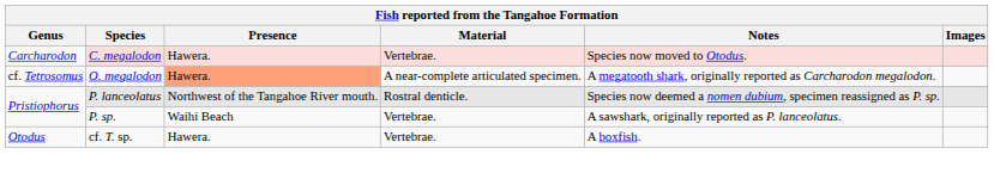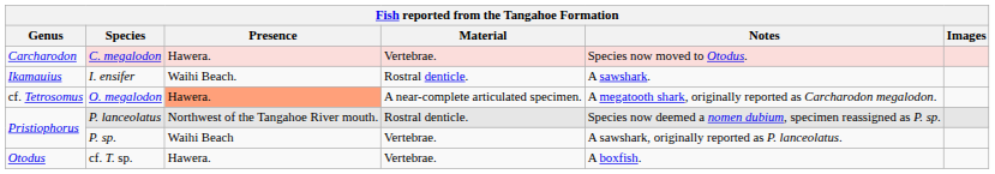 <table class="wikitable" align="center">
 <tr>
 <th colspan="6" align="center"><strong><a href='#'>Fish</a> reported from the Tangahoe Formation</strong></th>
 </tr>
 <tr>
 <th>Genus</th>
 <th>Species</th>
 <th>Presence</th>
 <th><strong>Material</strong></th>
 <th>Notes</th>
 <th>Images</th>
 </tr>
 <tr>
 <td><em><a href='#'>Carcharodon</a></em></td>
 <td style="background:#fbdddb;"><em><a href='#'>C. megalodon</a></em></td>
 <td style="background:#fbdddb;">Hawera.</td>
 <td style="background:#fbdddb;">Vertebrae.</td>
 <td style="background:#fbdddb;">Species now moved to <em><a href='#'>Otodus</a></em>.</td>
 <td style="background:#fbdddb;"></td>
+</tr>
+<tr>
+<td><em><a href='#'>Ikamauius</a></em></td>
+<td><em>I. ensifer</em></td>
+<td>Waihi Beach.</td>
+<td>Rostral <a href='#'>denticle</a>.</td>
+<td>A <a href='#'>sawshark</a>.</td>
+<td></td>
 </tr>
 <tr>
 <td>cf. <em><a href='#'>Tetrosomus</a></em></td>
 <td><em><a href='#'>O. megalodon</a></em></td>
 <td style="background: lightsalmon;">Hawera.</td>
 <td>A near-complete articulated specimen.</td>
 <td>A <a href='#'>megatooth shark</a>, originally reported as <em>Carcharodon megalodon</em>.</td>
 <td></td>
 </tr>
 <tr>
 <td rowspan="2"><em><a href='#'>Pristiophorus</a></em></td>
 <td style="background:#E6E6E6;"><em>P. lanceolatus</em></td>
 <td style="background:#E6E6E6;">Northwest of the Tangahoe River mouth.</td>
 <td style="background:#E6E6E6;">Rostral denticle.</td>
 <td style="background:#E6E6E6;">Species now deemed a <em><a href='#'>nomen dubium</a></em>, specimen reassigned as <em>P. sp.</em></td>
 <td style="background:#E6E6E6;"></td>
 </tr>
 <tr>
 <td><em>P. sp.</em></td>
 <td>Waihi Beach</td>
 <td>Vertebrae.</td>
 <td>A sawshark, originally reported as <em>P. lanceolatus</em>.</td>
 <td></td>
 </tr>
 <tr>
 <td><em><a href='#'>Otodus</a></em></td>
 <td>cf. <em>T.</em> sp.</td>
 <td>Hawera.</td>
 <td>Vertebrae.</td>
 <td>A <a href='#'>boxfish</a>.</td>
 <td></td>
 </tr>
 </table>
